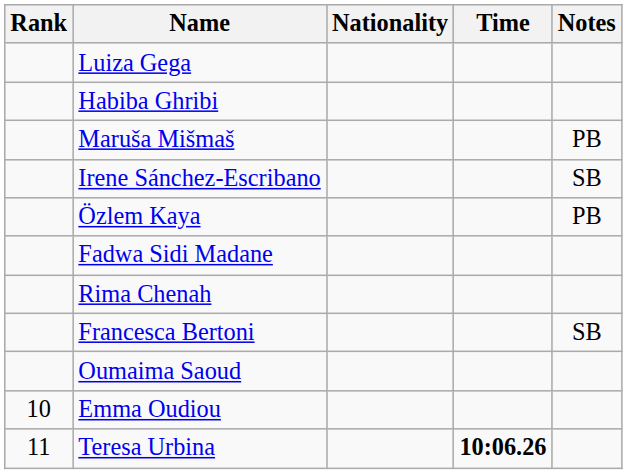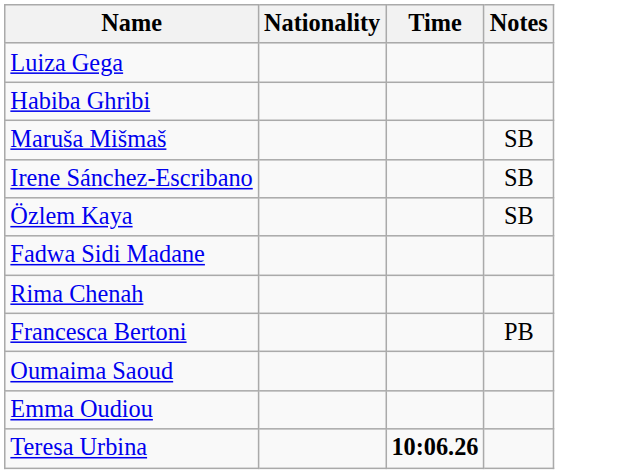 <table class="wikitable sortable" style="text-align:center">
 <tr>
-<th>Rank</th>
 <th>Name</th>
 <th>Nationality</th>
 <th>Time</th>
 <th>Notes</th>
 </tr>
 <tr>
-<td></td>
 <td align=left><a href='#'>Luiza Gega</a></td>
 <td align=left></td>
 <td></td>
 <td></td>
 </tr>
 <tr>
-<td></td>
 <td align=left><a href='#'>Habiba Ghribi</a></td>
 <td align=left></td>
 <td></td>
 <td></td>
 </tr>
 <tr>
-<td></td>
 <td align=left><a href='#'>Maruša Mišmaš</a></td>
 <td align=left></td>
 <td></td>
-<td>PB</td>
+<td>SB</td>
 </tr>
 <tr>
-<td></td>
 <td align=left><a href='#'>Irene Sánchez-Escribano</a></td>
 <td align=left></td>
 <td></td>
 <td>SB</td>
 </tr>
 <tr>
-<td></td>
 <td align=left><a href='#'>Özlem Kaya</a></td>
 <td align=left></td>
 <td></td>
-<td>PB</td>
+<td>SB</td>
 </tr>
 <tr>
-<td></td>
 <td align=left><a href='#'>Fadwa Sidi Madane</a></td>
 <td align=left></td>
 <td></td>
 <td></td>
 </tr>
 <tr>
-<td></td>
 <td align=left><a href='#'>Rima Chenah</a></td>
 <td align=left></td>
 <td></td>
 <td></td>
 </tr>
 <tr>
-<td></td>
 <td align=left><a href='#'>Francesca Bertoni</a></td>
 <td align=left></td>
 <td></td>
-<td>SB</td>
+<td>PB</td>
 </tr>
 <tr>
-<td></td>
 <td align=left><a href='#'>Oumaima Saoud</a></td>
 <td align=left></td>
 <td></td>
 <td></td>
 </tr>
 <tr>
-<td>10</td>
 <td align=left><a href='#'>Emma Oudiou</a></td>
 <td align=left></td>
 <td></td>
 <td></td>
 </tr>
 <tr>
-<td>11</td>
 <td align=left><a href='#'>Teresa Urbina</a></td>
 <td align=left></td>
 <td><strong>10:06.26</strong></td>
 <td></td>
 </tr>
 </table>
